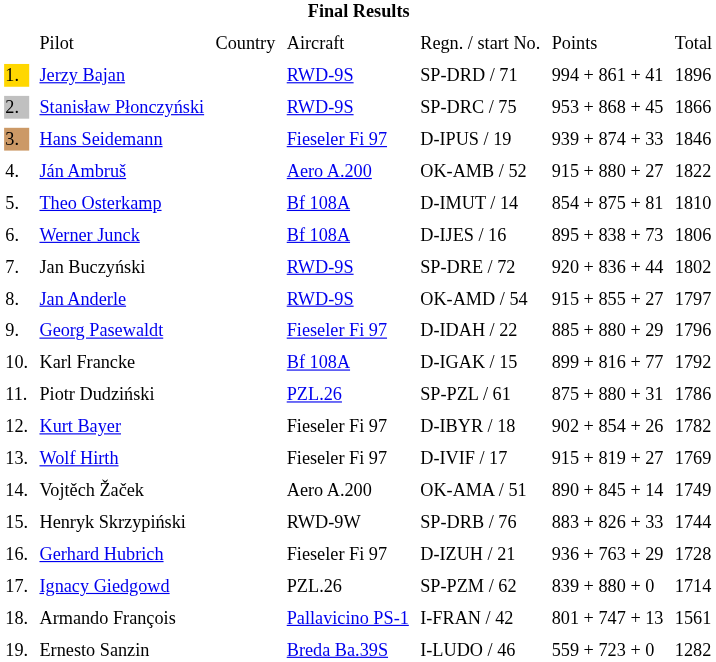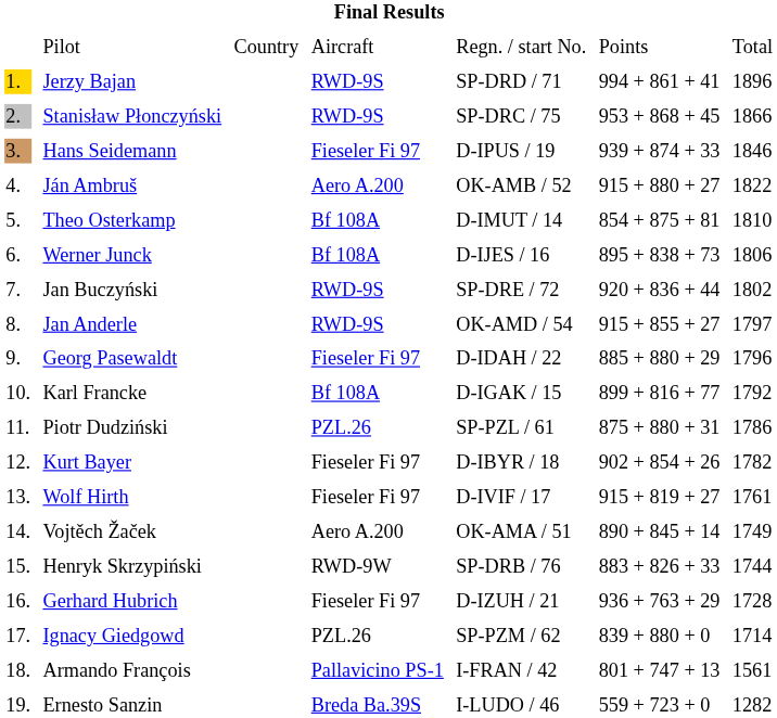 <table cellspacing=8>
 <tr>
 <th colspan=20>Final Results</th>
 </tr>
 <tr>
 <td> </td>
 <td>Pilot</td>
 <td>Country</td>
 <td>Aircraft</td>
 <td>Regn. / start No.</td>
 <td>Points</td>
 <td>Total</td>
 </tr>
 <tr>
 <td bgcolor="gold">1.</td>
 <td><a href='#'>Jerzy Bajan</a></td>
 <td></td>
 <td><a href='#'>RWD-9S</a></td>
 <td>SP-DRD / 71</td>
 <td>994 + 861 + 41</td>
 <td>1896</td>
 </tr>
 <tr>
 <td bgcolor="silver">2.</td>
 <td><a href='#'>Stanisław Płonczyński</a></td>
 <td></td>
 <td><a href='#'>RWD-9S</a></td>
 <td>SP-DRC / 75</td>
 <td>953 + 868 + 45</td>
 <td>1866</td>
 </tr>
 <tr>
 <td bgcolor="CC9966">3.</td>
 <td><a href='#'>Hans Seidemann</a></td>
 <td></td>
 <td><a href='#'>Fieseler Fi 97</a></td>
 <td>D-IPUS / 19</td>
 <td>939 + 874 + 33</td>
 <td>1846</td>
 </tr>
 <tr>
 <td>4.</td>
 <td><a href='#'>Ján Ambruš</a></td>
 <td></td>
 <td><a href='#'>Aero A.200</a></td>
 <td>OK-AMB / 52</td>
 <td>915 + 880 + 27</td>
 <td>1822</td>
 </tr>
 <tr>
 <td>5.</td>
 <td><a href='#'>Theo Osterkamp</a></td>
 <td></td>
 <td><a href='#'>Bf 108A</a></td>
 <td>D-IMUT / 14</td>
 <td>854 + 875 + 81</td>
 <td>1810</td>
 </tr>
 <tr>
 <td>6.</td>
 <td><a href='#'>Werner Junck</a></td>
 <td></td>
 <td><a href='#'>Bf 108A</a></td>
 <td>D-IJES / 16</td>
 <td>895 + 838 + 73</td>
 <td>1806</td>
 </tr>
 <tr>
 <td>7.</td>
 <td>Jan Buczyński</td>
 <td></td>
 <td><a href='#'>RWD-9S</a></td>
 <td>SP-DRE / 72</td>
 <td>920 + 836 + 44</td>
 <td>1802</td>
 </tr>
 <tr>
 <td>8.</td>
 <td><a href='#'>Jan Anderle</a></td>
 <td></td>
 <td><a href='#'>RWD-9S</a></td>
 <td>OK-AMD / 54</td>
 <td>915 + 855 + 27</td>
 <td>1797</td>
 </tr>
 <tr>
 <td>9.</td>
 <td><a href='#'>Georg Pasewaldt</a></td>
 <td></td>
 <td><a href='#'>Fieseler Fi 97</a></td>
 <td>D-IDAH / 22</td>
 <td>885 + 880 + 29</td>
 <td>1796</td>
 </tr>
 <tr>
 <td>10.</td>
 <td>Karl Francke</td>
 <td></td>
 <td><a href='#'>Bf 108A</a></td>
 <td>D-IGAK / 15</td>
 <td>899 + 816 + 77</td>
 <td>1792</td>
 </tr>
 <tr>
 <td>11.</td>
 <td>Piotr Dudziński</td>
 <td></td>
 <td><a href='#'>PZL.26</a></td>
 <td>SP-PZL / 61</td>
 <td>875 + 880 + 31</td>
 <td>1786</td>
 </tr>
 <tr>
 <td>12.</td>
 <td><a href='#'>Kurt Bayer</a></td>
 <td></td>
 <td>Fieseler Fi 97</td>
 <td>D-IBYR / 18</td>
 <td>902 + 854 + 26</td>
 <td>1782</td>
 </tr>
 <tr>
 <td>13.</td>
 <td><a href='#'>Wolf Hirth</a></td>
 <td></td>
 <td>Fieseler Fi 97</td>
 <td>D-IVIF / 17</td>
 <td>915 + 819 + 27</td>
-<td>1769</td>
+<td>1761</td>
 </tr>
 <tr>
 <td>14.</td>
 <td>Vojtěch Žaček</td>
 <td></td>
 <td>Aero A.200</td>
 <td>OK-AMA / 51</td>
 <td>890 + 845 + 14</td>
 <td>1749</td>
 </tr>
 <tr>
 <td>15.</td>
 <td>Henryk Skrzypiński</td>
 <td></td>
 <td>RWD-9W</td>
 <td>SP-DRB / 76</td>
 <td>883 + 826 + 33</td>
 <td>1744</td>
 </tr>
 <tr>
 <td>16.</td>
 <td><a href='#'>Gerhard Hubrich</a></td>
 <td></td>
 <td>Fieseler Fi 97</td>
 <td>D-IZUH / 21</td>
 <td>936 + 763 + 29</td>
 <td>1728</td>
 </tr>
 <tr>
 <td>17.</td>
 <td><a href='#'>Ignacy Giedgowd</a></td>
 <td></td>
 <td>PZL.26</td>
 <td>SP-PZM / 62</td>
 <td>839 + 880 + 0</td>
 <td>1714</td>
 </tr>
 <tr>
 <td>18.</td>
 <td>Armando François</td>
 <td></td>
 <td><a href='#'>Pallavicino PS-1</a></td>
 <td>I-FRAN / 42</td>
 <td>801 + 747 + 13</td>
 <td>1561</td>
 </tr>
 <tr>
 <td>19.</td>
 <td>Ernesto Sanzin</td>
 <td></td>
 <td><a href='#'>Breda Ba.39S</a></td>
 <td>I-LUDO / 46</td>
 <td>559 + 723 + 0</td>
 <td>1282</td>
 </tr>
 </table>
